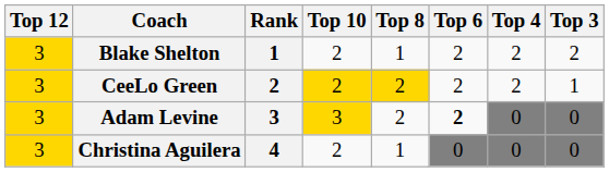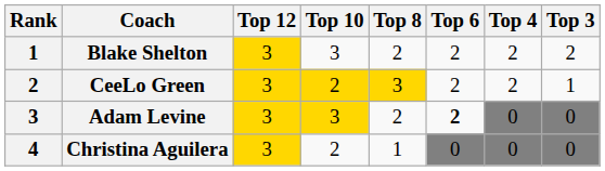 <table class="wikitable" style="text-align:center">
 <tr>
+<th>Rank</th>
+<th>Coach</th>
 <th>Top 12</th>
-<th>Coach</th>
-<th>Rank</th>
 <th>Top 10</th>
 <th>Top 8</th>
 <th>Top 6</th>
 <th>Top 4</th>
 <th>Top 3</th>
 </tr>
 <tr>
+<th>1</th>
+<th>Blake Shelton</th>
 <td style="background:gold">3</td>
-<th>Blake Shelton</th>
-<th>1</th>
+<td>3</td>
 <td>2</td>
-<td>1</td>
 <td>2</td>
 <td>2</td>
 <td>2</td>
 </tr>
 <tr>
+<th>2</th>
+<th>CeeLo Green</th>
 <td style="background:gold">3</td>
-<th>CeeLo Green</th>
-<th>2</th>
 <td style="background:gold">2</td>
-<td style="background:gold">2</td>
+<td style="background:gold">3</td>
 <td>2</td>
 <td>2</td>
 <td>1</td>
 </tr>
 <tr>
+<th>3</th>
+<th>Adam Levine</th>
 <td style="background:gold">3</td>
-<th>Adam Levine</th>
-<th>3</th>
 <td style="background:gold">3</td>
 <td>2</td>
 <td><strong>2</strong></td>
 <td style="background:grey">0</td>
 <td style="background:grey">0</td>
 </tr>
 <tr>
+<th>4</th>
+<th>Christina Aguilera</th>
 <td style="background:gold">3</td>
-<th>Christina Aguilera</th>
-<th>4</th>
 <td>2</td>
 <td>1</td>
 <td style="background:grey">0</td>
 <td style="background:grey">0</td>
 <td style="background:grey">0</td>
 </tr>
 </table>
